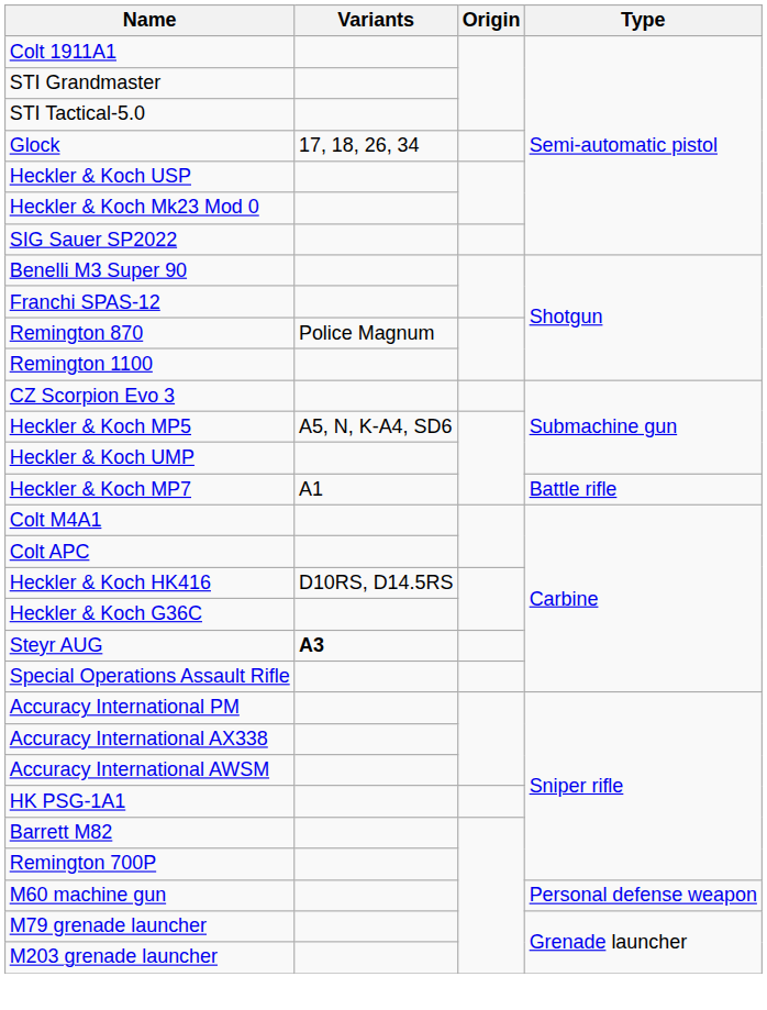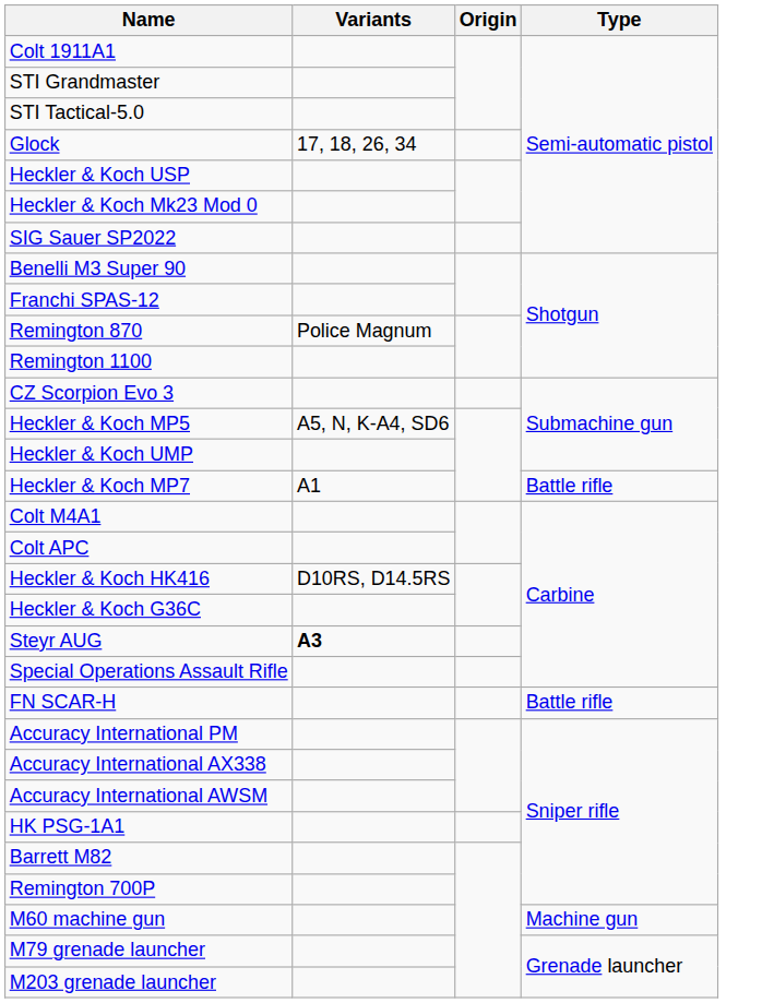 <table class="wikitable">
 <tr>
 <th>Name</th>
 <th>Variants</th>
 <th>Origin</th>
 <th>Type</th>
 </tr>
 <tr>
 <td><a href='#'>Colt 1911A1</a></td>
 <td></td>
 <td rowspan="3"></td>
 <td rowspan="7"><a href='#'>Semi-automatic pistol</a></td>
 </tr>
 <tr>
 <td>STI Grandmaster</td>
 <td></td>
 </tr>
 <tr>
 <td>STI Tactical-5.0</td>
 <td></td>
 </tr>
 <tr>
 <td><a href='#'>Glock</a></td>
 <td>17, 18, 26, 34</td>
 <td></td>
 </tr>
 <tr>
 <td><a href='#'>Heckler & Koch USP</a></td>
 <td></td>
 <td rowspan="2"></td>
 </tr>
 <tr>
 <td><a href='#'>Heckler & Koch Mk23 Mod 0</a></td>
 <td></td>
 </tr>
 <tr>
 <td><a href='#'>SIG Sauer SP2022</a></td>
 <td></td>
 <td></td>
 </tr>
 <tr>
 <td><a href='#'>Benelli M3 Super 90</a></td>
 <td></td>
 <td rowspan="2"></td>
 <td rowspan="4"><a href='#'>Shotgun</a></td>
 </tr>
 <tr>
 <td><a href='#'>Franchi SPAS-12</a></td>
 <td></td>
 </tr>
 <tr>
 <td><a href='#'>Remington 870</a></td>
 <td>Police Magnum</td>
 <td rowspan="2"></td>
 </tr>
 <tr>
 <td><a href='#'>Remington 1100</a></td>
 <td></td>
 </tr>
 <tr>
 <td><a href='#'>CZ Scorpion Evo 3</a></td>
 <td></td>
 <td></td>
 <td rowspan="3"><a href='#'>Submachine gun</a></td>
 </tr>
 <tr>
 <td><a href='#'>Heckler & Koch MP5</a></td>
 <td>A5, N, K-A4, SD6</td>
 <td rowspan="3"></td>
 </tr>
 <tr>
 <td><a href='#'>Heckler & Koch UMP</a></td>
 <td></td>
 </tr>
 <tr>
 <td><a href='#'>Heckler & Koch MP7</a></td>
 <td>A1</td>
 <td><a href='#'>Battle rifle</a></td>
 </tr>
 <tr>
 <td><a href='#'>Colt M4A1</a></td>
 <td></td>
 <td rowspan="2"></td>
 <td rowspan="6"><a href='#'>Carbine</a></td>
 </tr>
 <tr>
 <td><a href='#'>Colt APC</a></td>
 <td></td>
 </tr>
 <tr>
 <td><a href='#'>Heckler & Koch HK416</a></td>
 <td>D10RS, D14.5RS</td>
 <td rowspan="2"></td>
 </tr>
 <tr>
 <td><a href='#'>Heckler & Koch G36C</a></td>
 <td></td>
 </tr>
 <tr>
 <td><a href='#'>Steyr AUG</a></td>
 <td><strong>A3</strong></td>
 <td></td>
 </tr>
 <tr>
 <td><a href='#'>Special Operations Assault Rifle</a></td>
 <td></td>
 <td></td>
 </tr>
 <tr>
+<td><a href='#'>FN SCAR-H</a></td>
+<td></td>
+<td></td>
+<td><a href='#'>Battle rifle</a></td>
+</tr>
+<tr>
 <td><a href='#'>Accuracy International PM</a></td>
 <td></td>
 <td rowspan="3"></td>
 <td rowspan="6"><a href='#'>Sniper rifle</a></td>
 </tr>
 <tr>
 <td><a href='#'>Accuracy International AX338</a></td>
 <td></td>
 </tr>
 <tr>
 <td><a href='#'>Accuracy International AWSM</a></td>
 <td></td>
 </tr>
 <tr>
 <td><a href='#'>HK PSG-1A1</a></td>
 <td></td>
 <td></td>
 </tr>
 <tr>
 <td><a href='#'>Barrett M82</a></td>
 <td></td>
 <td rowspan="5"></td>
 </tr>
 <tr>
 <td><a href='#'>Remington 700P</a></td>
 <td></td>
 </tr>
 <tr>
 <td><a href='#'>M60 machine gun</a></td>
 <td></td>
-<td><a href='#'>Personal defense weapon</a></td>
+<td><a href='#'>Machine gun</a></td>
 </tr>
 <tr>
 <td><a href='#'>M79 grenade launcher</a></td>
 <td></td>
 <td rowspan="2"><a href='#'>Grenade</a> launcher</td>
 </tr>
 <tr>
 <td><a href='#'>M203 grenade launcher</a></td>
 <td></td>
 </tr>
 </table>
